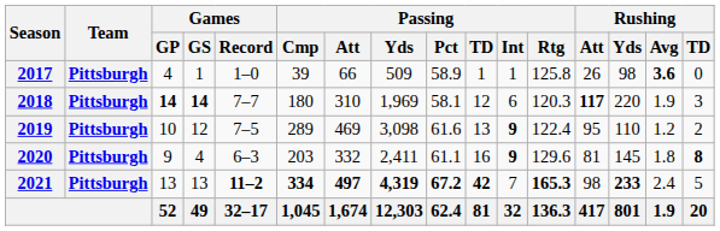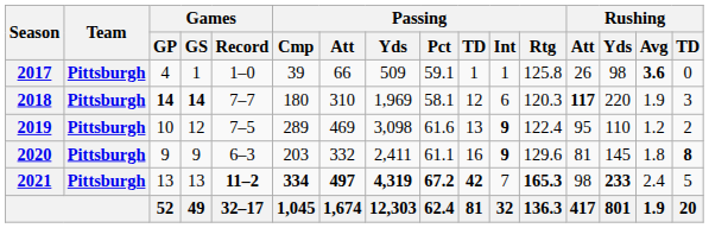 <table class=wikitable style="text-align:center;">
 <tr>
 <th rowspan="2">Season</th>
 <th rowspan="2">Team</th>
 <th colspan="3">Games</th>
 <th colspan="7">Passing</th>
 <th colspan="4">Rushing</th>
 </tr>
 <tr>
 <th>GP</th>
 <th>GS</th>
 <th>Record</th>
 <th>Cmp</th>
 <th>Att</th>
 <th>Yds</th>
 <th>Pct</th>
 <th>TD</th>
 <th>Int</th>
 <th>Rtg</th>
 <th>Att</th>
 <th>Yds</th>
 <th>Avg</th>
 <th>TD</th>
 </tr>
 <tr>
 <th><a href='#'>2017</a></th>
 <th><a href='#'>Pittsburgh</a></th>
 <td>4</td>
 <td>1</td>
 <td>1–0</td>
 <td>39</td>
 <td>66</td>
 <td>509</td>
-<td>58.9</td>
+<td>59.1</td>
 <td>1</td>
 <td>1</td>
 <td>125.8</td>
 <td>26</td>
 <td>98</td>
 <td><strong>3.6</strong></td>
 <td>0</td>
 </tr>
 <tr>
 <th><a href='#'>2018</a></th>
 <th><a href='#'>Pittsburgh</a></th>
 <td><strong>14</strong></td>
 <td><strong>14</strong></td>
 <td>7–7</td>
 <td>180</td>
 <td>310</td>
 <td>1,969</td>
 <td>58.1</td>
 <td>12</td>
 <td>6</td>
 <td>120.3</td>
 <td><strong>117</strong></td>
 <td>220</td>
 <td>1.9</td>
 <td>3</td>
 </tr>
 <tr>
 <th><a href='#'>2019</a></th>
 <th><a href='#'>Pittsburgh</a></th>
 <td>10</td>
 <td>12</td>
 <td>7–5</td>
 <td>289</td>
 <td>469</td>
 <td>3,098</td>
 <td>61.6</td>
 <td>13</td>
 <td><strong>9</strong></td>
 <td>122.4</td>
 <td>95</td>
 <td>110</td>
 <td>1.2</td>
 <td>2</td>
 </tr>
 <tr>
 <th><a href='#'>2020</a></th>
 <th><a href='#'>Pittsburgh</a></th>
 <td>9</td>
-<td>4</td>
+<td>9</td>
 <td>6–3</td>
 <td>203</td>
 <td>332</td>
 <td>2,411</td>
 <td>61.1</td>
 <td>16</td>
 <td><strong>9</strong></td>
 <td>129.6</td>
 <td>81</td>
 <td>145</td>
 <td>1.8</td>
 <td><strong>8</strong></td>
 </tr>
 <tr>
 <th><a href='#'>2021</a></th>
 <th><a href='#'>Pittsburgh</a></th>
 <td>13</td>
 <td>13</td>
 <td><strong>11–2</strong></td>
 <td><strong>334</strong></td>
 <td><strong>497</strong></td>
 <td><strong>4,319</strong></td>
 <td><strong>67.2</strong></td>
 <td><strong>42</strong></td>
 <td>7</td>
 <td><strong>165.3</strong></td>
 <td>98</td>
 <td><strong>233</strong></td>
 <td>2.4</td>
 <td>5</td>
 </tr>
 <tr>
 <th colspan="2"></th>
 <th>52</th>
 <th>49</th>
 <th>32–17</th>
 <th>1,045</th>
 <th>1,674</th>
 <th>12,303</th>
 <th>62.4</th>
 <th>81</th>
 <th>32</th>
 <th>136.3</th>
 <th>417</th>
 <th>801</th>
 <th>1.9</th>
 <th>20</th>
 </tr>
 </table>
